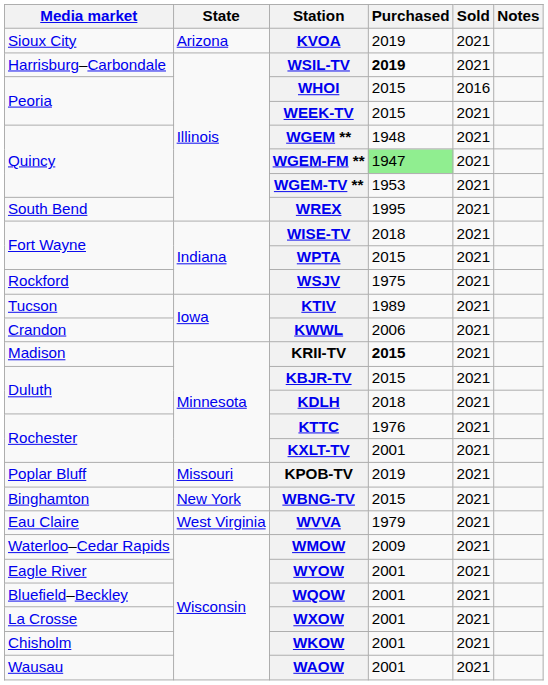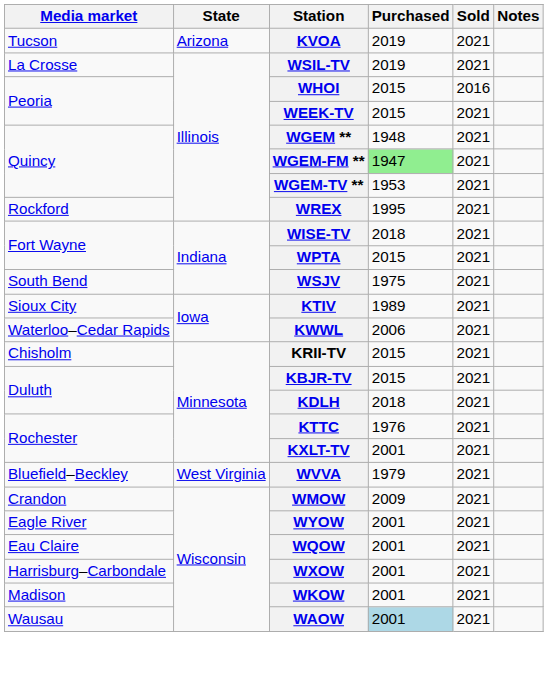 <table class="wikitable sortable">
 <tr>
 <th scope="col"><a href='#'>Media market</a></th>
 <th scope="col">State</th>
 <th scope="col">Station</th>
 <th scope="col">Purchased</th>
 <th scope="col">Sold</th>
 <th scope="col" class="unsortable">Notes</th>
 </tr>
 <tr>
-<td><a href='#'>Sioux City</a></td>
+<td><a href='#'>Tucson</a></td>
 <td><a href='#'>Arizona</a></td>
 <th scope="row"><a href='#'>KVOA</a></th>
 <td>2019</td>
 <td>2021</td>
 <td></td>
 </tr>
 <tr>
-<td><a href='#'>Harrisburg</a>–<a href='#'>Carbondale</a></td>
+<td><a href='#'>La Crosse</a></td>
 <td rowspan="7"><a href='#'>Illinois</a></td>
 <th scope="row"><a href='#'>WSIL-TV</a></th>
-<td><strong>2019</strong></td>
+<td>2019</td>
 <td>2021</td>
 <td></td>
 </tr>
 <tr>
 <td rowspan="2"><a href='#'>Peoria</a></td>
 <th scope="row"><a href='#'>WHOI</a></th>
 <td>2015</td>
 <td>2016</td>
 <td></td>
 </tr>
 <tr>
 <th scope="row"><a href='#'>WEEK-TV</a></th>
 <td>2015</td>
 <td>2021</td>
 <td></td>
 </tr>
 <tr>
 <td rowspan="3"><a href='#'>Quincy</a></td>
 <th scope="row"><a href='#'>WGEM</a> **</th>
 <td>1948</td>
 <td>2021</td>
 <td></td>
 </tr>
 <tr>
 <th scope="row"><a href='#'>WGEM-FM</a> **</th>
 <td style="background: lightgreen;">1947</td>
 <td>2021</td>
 <td></td>
 </tr>
 <tr>
 <th scope="row"><a href='#'>WGEM-TV</a> **</th>
 <td>1953</td>
 <td>2021</td>
 <td></td>
 </tr>
 <tr>
-<td><a href='#'>South Bend</a></td>
+<td><a href='#'>Rockford</a></td>
 <th scope="row"><a href='#'>WREX</a></th>
 <td>1995</td>
 <td>2021</td>
 <td></td>
 </tr>
 <tr>
 <td rowspan="2"><a href='#'>Fort Wayne</a></td>
 <td rowspan="3"><a href='#'>Indiana</a></td>
 <th scope="row"><a href='#'>WISE-TV</a></th>
 <td>2018</td>
 <td>2021</td>
 <td></td>
 </tr>
 <tr>
 <th scope="row"><a href='#'>WPTA</a></th>
 <td>2015</td>
 <td>2021</td>
 <td></td>
 </tr>
 <tr>
-<td><a href='#'>Rockford</a></td>
+<td><a href='#'>South Bend</a></td>
 <th scope="row"><a href='#'>WSJV</a></th>
 <td>1975</td>
 <td>2021</td>
 <td></td>
 </tr>
 <tr>
-<td><a href='#'>Tucson</a></td>
+<td><a href='#'>Sioux City</a></td>
 <td rowspan="2"><a href='#'>Iowa</a></td>
 <th scope="row"><a href='#'>KTIV</a></th>
 <td>1989</td>
 <td>2021</td>
 <td></td>
 </tr>
 <tr>
-<td><a href='#'>Crandon</a></td>
+<td><a href='#'>Waterloo</a>–<a href='#'>Cedar Rapids</a></td>
 <th scope="row"><a href='#'>KWWL</a></th>
 <td>2006</td>
 <td>2021</td>
 <td></td>
 </tr>
 <tr>
-<td><a href='#'>Madison</a></td>
+<td><a href='#'>Chisholm</a></td>
 <td rowspan="5"><a href='#'>Minnesota</a></td>
 <th scope="row">KRII-TV</th>
-<td><strong>2015</strong></td>
+<td>2015</td>
 <td>2021</td>
 <td></td>
 </tr>
 <tr>
 <td rowspan="2"><a href='#'>Duluth</a></td>
 <th scope="row"><a href='#'>KBJR-TV</a></th>
 <td>2015</td>
 <td>2021</td>
 <td></td>
 </tr>
 <tr>
 <th scope="row"><a href='#'>KDLH</a></th>
 <td>2018</td>
 <td>2021</td>
 <td></td>
 </tr>
 <tr>
 <td rowspan="2"><a href='#'>Rochester</a></td>
 <th scope="row"><a href='#'>KTTC</a></th>
 <td>1976</td>
 <td>2021</td>
 <td></td>
 </tr>
 <tr>
 <th scope="row"><a href='#'>KXLT-TV</a></th>
 <td>2001</td>
 <td>2021</td>
 <td></td>
 </tr>
 <tr>
-<td><a href='#'>Poplar Bluff</a></td>
-<td><a href='#'>Missouri</a></td>
-<th>KPOB-TV</th>
-<td>2019</td>
-<td>2021</td>
-<td></td>
-</tr>
-<tr>
-<td><a href='#'>Binghamton</a></td>
-<td><a href='#'>New York</a></td>
-<th scope="row"><a href='#'>WBNG-TV</a></th>
-<td>2015</td>
-<td>2021</td>
-<td></td>
-</tr>
-<tr>
-<td><a href='#'>Eau Claire</a></td>
+<td><a href='#'>Bluefield</a>–<a href='#'>Beckley</a></td>
 <td><a href='#'>West Virginia</a></td>
 <th scope="row"><a href='#'>WVVA</a></th>
 <td>1979</td>
 <td>2021</td>
 <td></td>
 </tr>
 <tr>
-<td><a href='#'>Waterloo</a>–<a href='#'>Cedar Rapids</a></td>
+<td><a href='#'>Crandon</a></td>
 <td rowspan="6"><a href='#'>Wisconsin</a></td>
 <th scope="row"><a href='#'>WMOW</a></th>
 <td>2009</td>
 <td>2021</td>
 <td></td>
 </tr>
 <tr>
 <td><a href='#'>Eagle River</a></td>
 <th scope="row"><a href='#'>WYOW</a></th>
 <td>2001</td>
 <td>2021</td>
 <td></td>
 </tr>
 <tr>
-<td><a href='#'>Bluefield</a>–<a href='#'>Beckley</a></td>
+<td><a href='#'>Eau Claire</a></td>
 <th scope="row"><a href='#'>WQOW</a></th>
 <td>2001</td>
 <td>2021</td>
 <td></td>
 </tr>
 <tr>
-<td><a href='#'>La Crosse</a></td>
+<td><a href='#'>Harrisburg</a>–<a href='#'>Carbondale</a></td>
 <th scope="row"><a href='#'>WXOW</a></th>
 <td>2001</td>
 <td>2021</td>
 <td></td>
 </tr>
 <tr>
-<td><a href='#'>Chisholm</a></td>
+<td><a href='#'>Madison</a></td>
 <th scope="row"><a href='#'>WKOW</a></th>
 <td>2001</td>
 <td>2021</td>
 <td></td>
 </tr>
 <tr>
 <td><a href='#'>Wausau</a></td>
 <th scope="row"><a href='#'>WAOW</a></th>
-<td>2001</td>
+<td style="background: lightblue;">2001</td>
 <td>2021</td>
 <td></td>
 </tr>
 </table>
